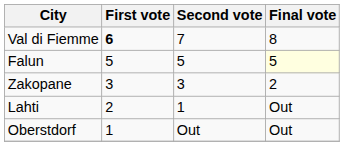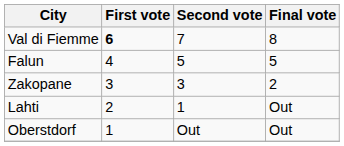 <table class="wikitable">
 <tr>
 <th>City</th>
 <th>First vote</th>
 <th>Second vote</th>
 <th>Final vote</th>
 </tr>
 <tr>
 <td>Val di Fiemme</td>
 <td><strong>6</strong></td>
 <td>7</td>
 <td>8</td>
 </tr>
 <tr>
 <td>Falun</td>
+<td>4</td>
 <td>5</td>
 <td>5</td>
-<td style="background: lightyellow;">5</td>
 </tr>
 <tr>
 <td>Zakopane</td>
 <td>3</td>
 <td>3</td>
 <td>2</td>
 </tr>
 <tr>
 <td>Lahti</td>
 <td>2</td>
 <td>1</td>
 <td>Out</td>
 </tr>
 <tr>
 <td>Oberstdorf</td>
 <td>1</td>
 <td>Out</td>
 <td>Out</td>
 </tr>
 <tr>
 </tr>
 </table>
